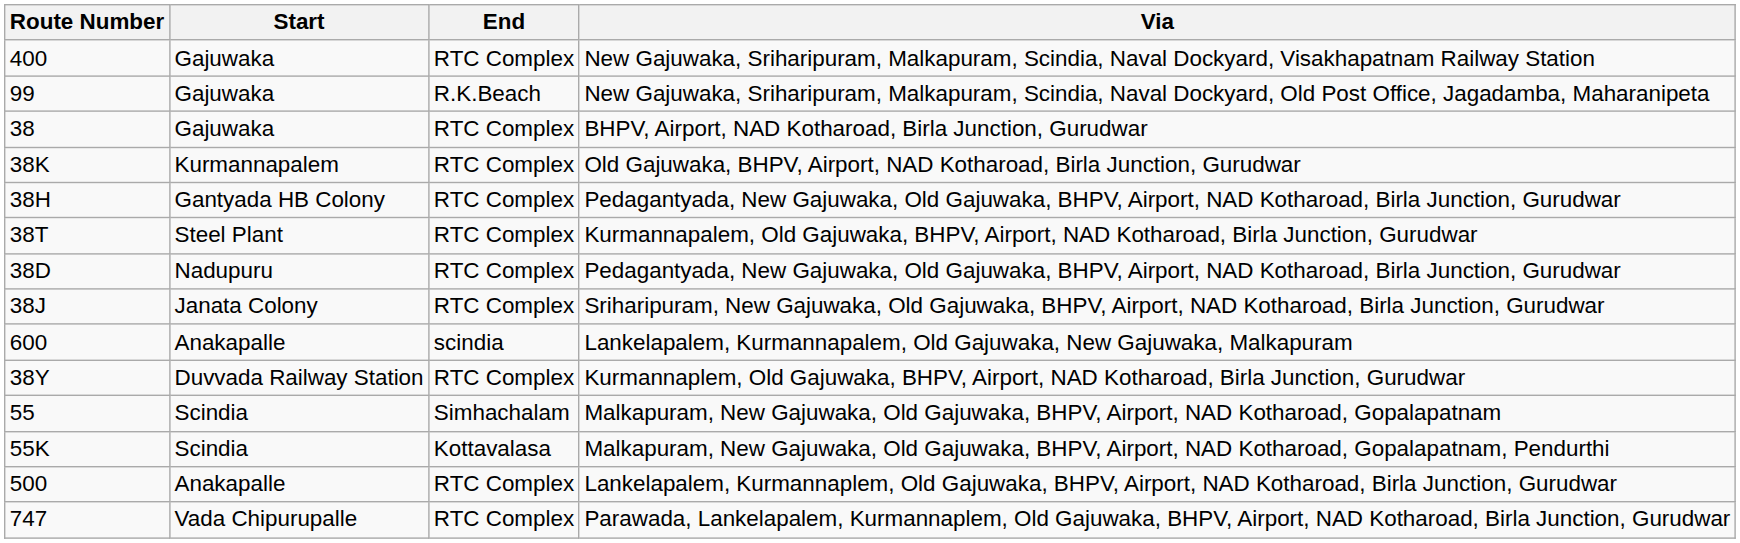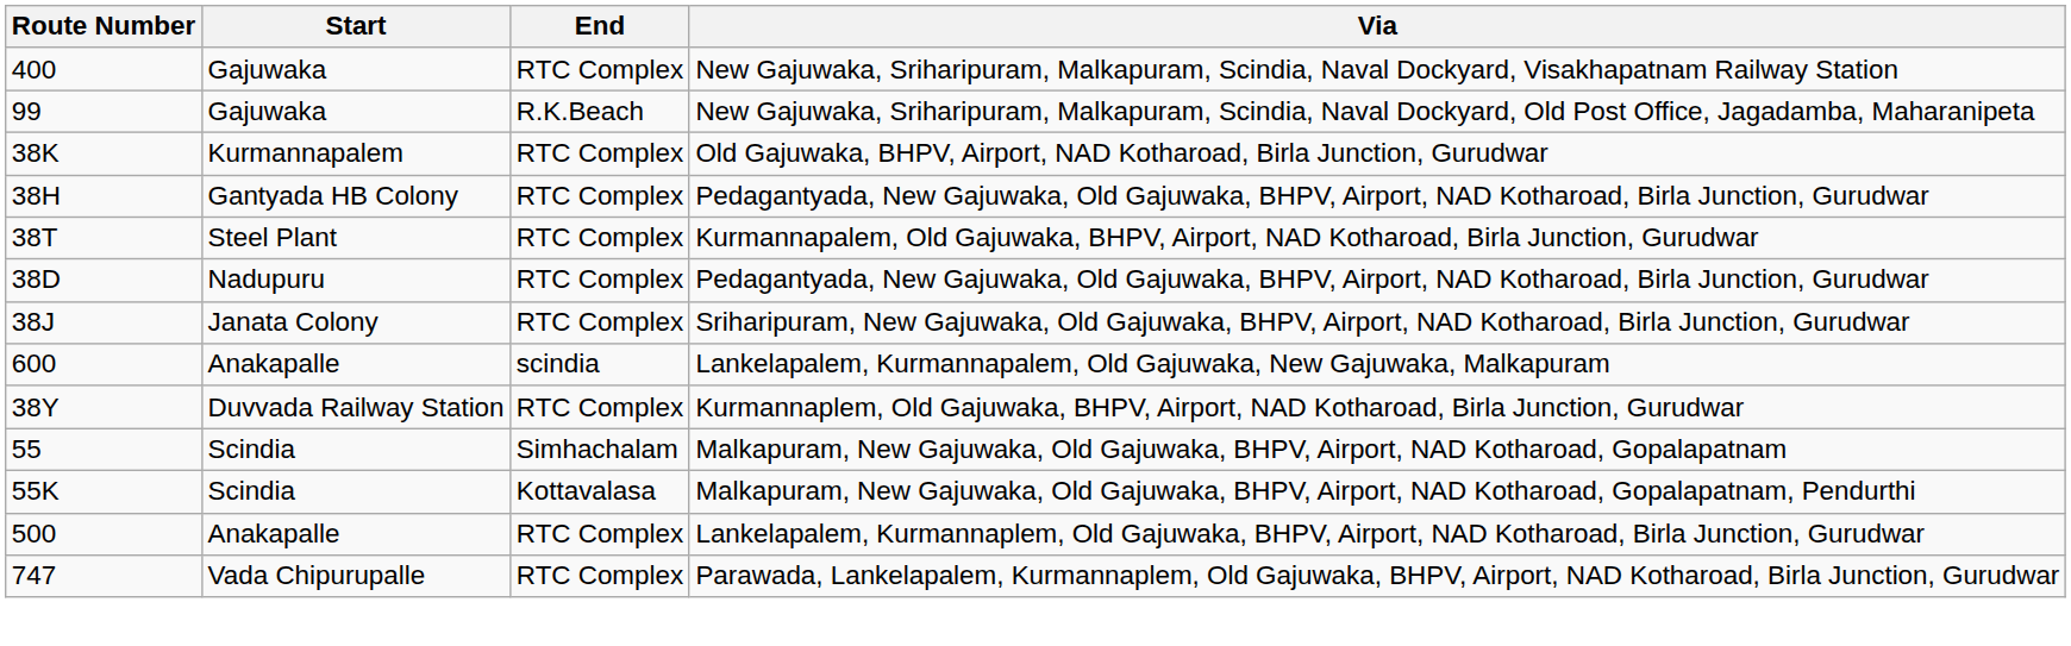 <table class="sortable wikitable">
 <tr>
 <th>Route Number</th>
 <th>Start</th>
 <th>End</th>
 <th>Via</th>
 </tr>
 <tr>
 <td>400</td>
 <td>Gajuwaka</td>
 <td>RTC Complex</td>
 <td>New Gajuwaka, Sriharipuram, Malkapuram, Scindia, Naval Dockyard, Visakhapatnam Railway Station</td>
 </tr>
 <tr>
 <td>99</td>
 <td>Gajuwaka</td>
 <td>R.K.Beach</td>
 <td>New Gajuwaka, Sriharipuram, Malkapuram, Scindia, Naval Dockyard, Old Post Office, Jagadamba, Maharanipeta</td>
-</tr>
-<tr>
-<td>38</td>
-<td>Gajuwaka</td>
-<td>RTC Complex</td>
-<td>BHPV, Airport, NAD Kotharoad, Birla Junction, Gurudwar</td>
 </tr>
 <tr>
 <td>38K</td>
 <td>Kurmannapalem</td>
 <td>RTC Complex</td>
 <td>Old Gajuwaka, BHPV, Airport, NAD Kotharoad, Birla Junction, Gurudwar</td>
 </tr>
 <tr>
 <td>38H</td>
 <td>Gantyada HB Colony</td>
 <td>RTC Complex</td>
 <td>Pedagantyada, New Gajuwaka, Old Gajuwaka, BHPV, Airport, NAD Kotharoad, Birla Junction, Gurudwar</td>
 </tr>
 <tr>
 <td>38T</td>
 <td>Steel Plant</td>
 <td>RTC Complex</td>
 <td>Kurmannapalem, Old Gajuwaka, BHPV, Airport, NAD Kotharoad, Birla Junction, Gurudwar</td>
 </tr>
 <tr>
 <td>38D</td>
 <td>Nadupuru</td>
 <td>RTC Complex</td>
 <td>Pedagantyada, New Gajuwaka, Old Gajuwaka, BHPV, Airport, NAD Kotharoad, Birla Junction, Gurudwar</td>
 </tr>
 <tr>
 <td>38J</td>
 <td>Janata Colony</td>
 <td>RTC Complex</td>
 <td>Sriharipuram, New Gajuwaka, Old Gajuwaka, BHPV, Airport, NAD Kotharoad, Birla Junction, Gurudwar</td>
 </tr>
 <tr>
 <td>600</td>
 <td>Anakapalle</td>
 <td>scindia</td>
 <td>Lankelapalem, Kurmannapalem, Old Gajuwaka, New Gajuwaka, Malkapuram</td>
 </tr>
 <tr>
 <td>38Y</td>
 <td>Duvvada Railway Station</td>
 <td>RTC Complex</td>
 <td>Kurmannaplem, Old Gajuwaka, BHPV, Airport, NAD Kotharoad, Birla Junction, Gurudwar</td>
 </tr>
 <tr>
 <td>55</td>
 <td>Scindia</td>
 <td>Simhachalam</td>
 <td>Malkapuram, New Gajuwaka, Old Gajuwaka, BHPV, Airport, NAD Kotharoad, Gopalapatnam</td>
 </tr>
 <tr>
 <td>55K</td>
 <td>Scindia</td>
 <td>Kottavalasa</td>
 <td>Malkapuram, New Gajuwaka, Old Gajuwaka, BHPV, Airport, NAD Kotharoad, Gopalapatnam, Pendurthi</td>
 </tr>
 <tr>
 <td>500</td>
 <td>Anakapalle</td>
 <td>RTC Complex</td>
 <td>Lankelapalem, Kurmannaplem, Old Gajuwaka, BHPV, Airport, NAD Kotharoad, Birla Junction, Gurudwar</td>
 </tr>
 <tr>
 <td>747</td>
 <td>Vada Chipurupalle</td>
 <td>RTC Complex</td>
 <td>Parawada, Lankelapalem, Kurmannaplem, Old Gajuwaka, BHPV, Airport, NAD Kotharoad, Birla Junction, Gurudwar</td>
 </tr>
 </table>
